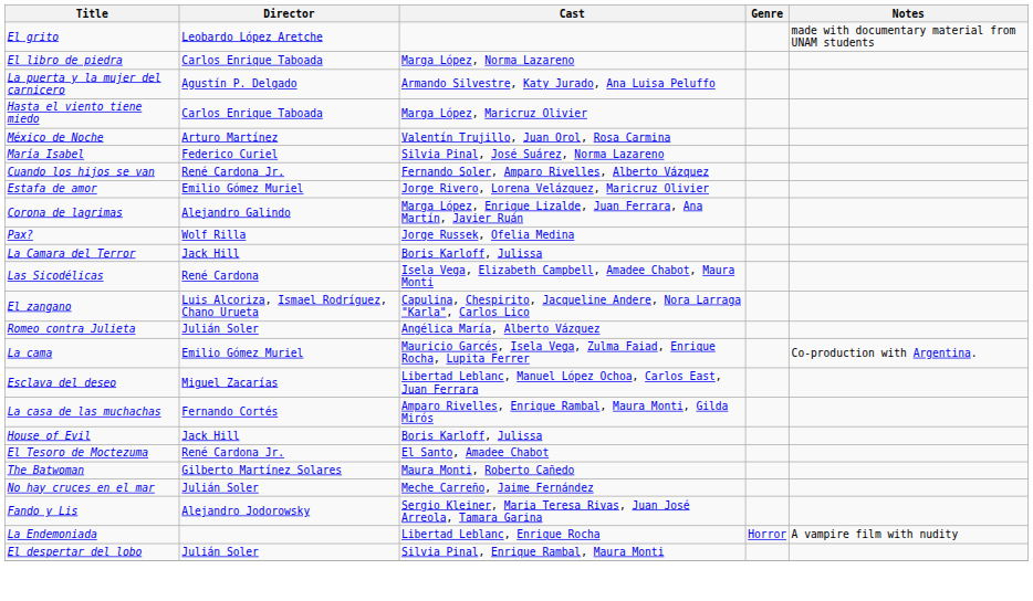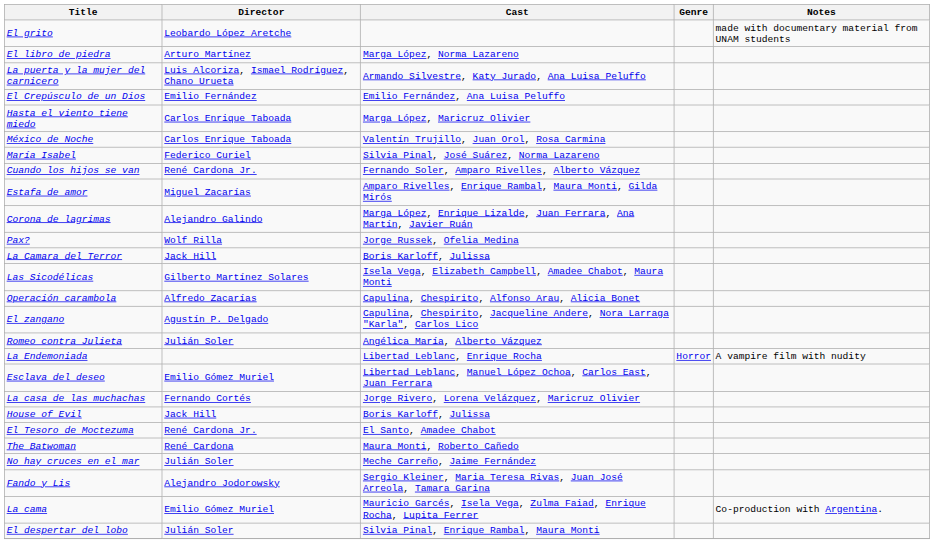 <table class="wikitable">
 <tr>
 <th>Title</th>
 <th>Director</th>
 <th>Cast</th>
 <th>Genre</th>
 <th>Notes</th>
 </tr>
 <tr>
 <td><em><a href='#'>El grito</a></em></td>
 <td><a href='#'>Leobardo López Aretche</a></td>
 <td></td>
 <td></td>
 <td>made with documentary material from UNAM students</td>
 </tr>
 <tr>
 <td><em><a href='#'>El libro de piedra</a></em></td>
-<td><a href='#'>Carlos Enrique Taboada</a></td>
+<td><a href='#'>Arturo Martínez</a></td>
 <td><a href='#'>Marga López</a>, <a href='#'>Norma Lazareno</a></td>
 <td></td>
 <td></td>
 </tr>
 <tr>
 <td><em><a href='#'>La puerta y la mujer del carnicero</a></em></td>
-<td><a href='#'>Agustín P. Delgado</a></td>
+<td><a href='#'>Luis Alcoriza</a>, <a href='#'>Ismael Rodríguez</a>, <a href='#'>Chano Urueta</a></td>
 <td><a href='#'>Armando Silvestre</a>, <a href='#'>Katy Jurado</a>, <a href='#'>Ana Luisa Peluffo</a></td>
+<td></td>
+<td></td>
+</tr>
+<tr>
+<td><em><a href='#'>El Crepúsculo de un Dios</a></em></td>
+<td><a href='#'>Emilio Fernández</a></td>
+<td><a href='#'>Emilio Fernández</a>, <a href='#'>Ana Luisa Peluffo</a></td>
 <td></td>
 <td></td>
 </tr>
 <tr>
 <td><em><a href='#'>Hasta el viento tiene miedo</a></em></td>
 <td><a href='#'>Carlos Enrique Taboada</a></td>
 <td><a href='#'>Marga López</a>, <a href='#'>Maricruz Olivier</a></td>
 <td></td>
 <td></td>
 </tr>
 <tr>
 <td><em><a href='#'>México de Noche</a></em></td>
-<td><a href='#'>Arturo Martínez</a></td>
+<td><a href='#'>Carlos Enrique Taboada</a></td>
 <td><a href='#'>Valentín Trujillo</a>, <a href='#'>Juan Orol</a>, <a href='#'>Rosa Carmina</a></td>
 <td></td>
 <td></td>
 </tr>
 <tr>
 <td><em><a href='#'>María Isabel</a></em></td>
 <td><a href='#'>Federico Curiel</a></td>
 <td><a href='#'>Silvia Pinal</a>, <a href='#'>José Suárez</a>, <a href='#'>Norma Lazareno</a></td>
 <td></td>
 <td></td>
 </tr>
 <tr>
 <td><em><a href='#'>Cuando los hijos se van</a></em></td>
 <td><a href='#'>René Cardona Jr.</a></td>
 <td><a href='#'>Fernando Soler</a>, <a href='#'>Amparo Rivelles</a>, <a href='#'>Alberto Vázquez</a></td>
 <td></td>
 <td></td>
 </tr>
 <tr>
 <td><em><a href='#'>Estafa de amor</a></em></td>
-<td><a href='#'>Emilio Gómez Muriel</a></td>
-<td><a href='#'>Jorge Rivero</a>, <a href='#'>Lorena Velázquez</a>, <a href='#'>Maricruz Olivier</a></td>
+<td><a href='#'>Miguel Zacarías</a></td>
+<td><a href='#'>Amparo Rivelles</a>, <a href='#'>Enrique Rambal</a>, <a href='#'>Maura Monti</a>, <a href='#'>Gilda Mirós</a></td>
 <td></td>
 <td></td>
 </tr>
 <tr>
 <td><em><a href='#'>Corona de lagrimas</a></em></td>
 <td><a href='#'>Alejandro Galindo</a></td>
 <td><a href='#'>Marga López</a>, <a href='#'>Enrique Lizalde</a>, <a href='#'>Juan Ferrara</a>, <a href='#'>Ana Martín</a>, <a href='#'>Javier Ruán</a></td>
 <td></td>
 <td></td>
 </tr>
 <tr>
 <td><em><a href='#'>Pax?</a></em></td>
 <td><a href='#'>Wolf Rilla</a></td>
 <td><a href='#'>Jorge Russek</a>, <a href='#'>Ofelia Medina</a></td>
 <td></td>
 <td></td>
 </tr>
 <tr>
 <td><em><a href='#'>La Camara del Terror</a></em></td>
 <td><a href='#'>Jack Hill</a></td>
 <td><a href='#'>Boris Karloff</a>, <a href='#'>Julissa</a></td>
 <td></td>
 <td></td>
 </tr>
 <tr>
 <td><em><a href='#'>Las Sicodélicas</a></em></td>
-<td><a href='#'>René Cardona</a></td>
+<td><a href='#'>Gilberto Martínez Solares</a></td>
 <td><a href='#'>Isela Vega</a>, <a href='#'>Elizabeth Campbell</a>, <a href='#'>Amadee Chabot</a>, <a href='#'>Maura Monti</a></td>
 <td></td>
 <td></td>
 </tr>
 <tr>
+<td><em><a href='#'>Operación carambola</a></em></td>
+<td><a href='#'>Alfredo Zacarías</a></td>
+<td><a href='#'>Capulina</a>, <a href='#'>Chespirito</a>, <a href='#'>Alfonso Arau</a>, <a href='#'>Alicia Bonet</a></td>
+<td></td>
+<td></td>
+</tr>
+<tr>
 <td><em><a href='#'>El zangano</a></em></td>
-<td><a href='#'>Luis Alcoriza</a>, <a href='#'>Ismael Rodríguez</a>, <a href='#'>Chano Urueta</a></td>
+<td><a href='#'>Agustín P. Delgado</a></td>
 <td><a href='#'>Capulina</a>, <a href='#'>Chespirito</a>, <a href='#'>Jacqueline Andere</a>, <a href='#'>Nora Larraga "Karla"</a>, <a href='#'>Carlos Lico</a></td>
 <td></td>
 <td></td>
 </tr>
 <tr>
 <td><em><a href='#'>Romeo contra Julieta</a></em></td>
 <td><a href='#'>Julián Soler</a></td>
 <td><a href='#'>Angélica María</a>, <a href='#'>Alberto Vázquez</a></td>
 <td></td>
 <td></td>
 </tr>
 <tr>
-<td><em><a href='#'>La cama</a></em></td>
-<td><a href='#'>Emilio Gómez Muriel</a></td>
-<td><a href='#'>Mauricio Garcés</a>, <a href='#'>Isela Vega</a>, <a href='#'>Zulma Faiad</a>, <a href='#'>Enrique Rocha</a>, <a href='#'>Lupita Ferrer</a></td>
+<td><em><a href='#'>La Endemoniada</a></em></td>
 <td></td>
-<td>Co-production with <a href='#'>Argentina</a>.</td>
+<td><a href='#'>Libertad Leblanc</a>, <a href='#'>Enrique Rocha</a></td>
+<td><a href='#'>Horror</a></td>
+<td>A vampire film with nudity</td>
 </tr>
 <tr>
 <td><em><a href='#'>Esclava del deseo</a></em></td>
-<td><a href='#'>Miguel Zacarías</a></td>
+<td><a href='#'>Emilio Gómez Muriel</a></td>
 <td><a href='#'>Libertad Leblanc</a>, <a href='#'>Manuel López Ochoa</a>, <a href='#'>Carlos East</a>, <a href='#'>Juan Ferrara</a></td>
 <td></td>
 <td></td>
 </tr>
 <tr>
 <td><em><a href='#'>La casa de las muchachas</a></em></td>
 <td><a href='#'>Fernando Cortés</a></td>
-<td><a href='#'>Amparo Rivelles</a>, <a href='#'>Enrique Rambal</a>, <a href='#'>Maura Monti</a>, <a href='#'>Gilda Mirós</a></td>
+<td><a href='#'>Jorge Rivero</a>, <a href='#'>Lorena Velázquez</a>, <a href='#'>Maricruz Olivier</a></td>
 <td></td>
 <td></td>
 </tr>
 <tr>
 <td><em><a href='#'>House of Evil</a></em></td>
 <td><a href='#'>Jack Hill</a></td>
 <td><a href='#'>Boris Karloff</a>, <a href='#'>Julissa</a></td>
 <td></td>
 <td></td>
 </tr>
 <tr>
 <td><em><a href='#'>El Tesoro de Moctezuma</a></em></td>
 <td><a href='#'>René Cardona Jr.</a></td>
 <td><a href='#'>El Santo</a>, <a href='#'>Amadee Chabot</a></td>
 <td></td>
 <td></td>
 </tr>
 <tr>
 <td><em><a href='#'>The Batwoman</a></em></td>
-<td><a href='#'>Gilberto Martínez Solares</a></td>
+<td><a href='#'>René Cardona</a></td>
 <td><a href='#'>Maura Monti</a>, <a href='#'>Roberto Cañedo</a></td>
 <td></td>
 <td></td>
 </tr>
 <tr>
 <td><em><a href='#'>No hay cruces en el mar</a></em></td>
 <td><a href='#'>Julián Soler</a></td>
 <td><a href='#'>Meche Carreño</a>, <a href='#'>Jaime Fernández</a></td>
 <td></td>
 <td></td>
 </tr>
 <tr>
 <td><em><a href='#'>Fando y Lis</a></em></td>
 <td><a href='#'>Alejandro Jodorowsky</a></td>
 <td><a href='#'>Sergio Kleiner</a>, <a href='#'>Maria Teresa Rivas</a>, <a href='#'>Juan José Arreola</a>, <a href='#'>Tamara Garina</a></td>
 <td></td>
 <td></td>
 </tr>
 <tr>
-<td><em><a href='#'>La Endemoniada</a></em></td>
+<td><em><a href='#'>La cama</a></em></td>
+<td><a href='#'>Emilio Gómez Muriel</a></td>
+<td><a href='#'>Mauricio Garcés</a>, <a href='#'>Isela Vega</a>, <a href='#'>Zulma Faiad</a>, <a href='#'>Enrique Rocha</a>, <a href='#'>Lupita Ferrer</a></td>
 <td></td>
-<td><a href='#'>Libertad Leblanc</a>, <a href='#'>Enrique Rocha</a></td>
-<td><a href='#'>Horror</a></td>
-<td>A vampire film with nudity</td>
+<td>Co-production with <a href='#'>Argentina</a>.</td>
 </tr>
 <tr>
 <td><em><a href='#'>El despertar del lobo</a></em></td>
 <td><a href='#'>Julián Soler</a></td>
 <td><a href='#'>Silvia Pinal</a>, <a href='#'>Enrique Rambal</a>, <a href='#'>Maura Monti</a></td>
 <td></td>
 <td></td>
 </tr>
 <tr>
 </tr>
 </table>
